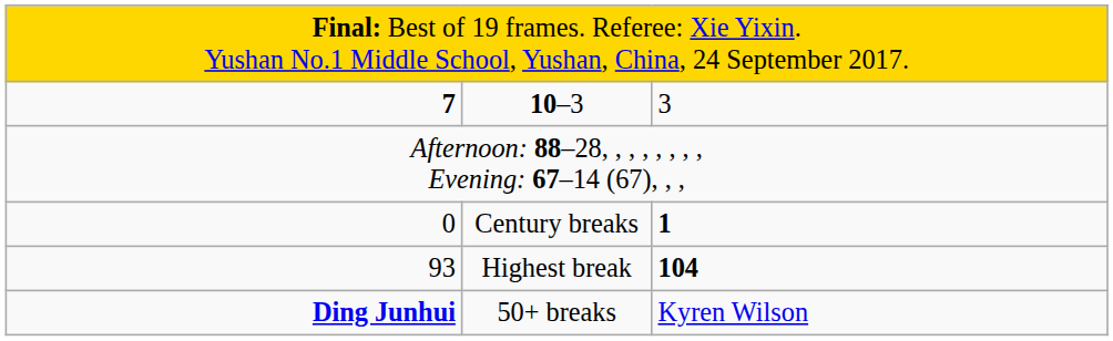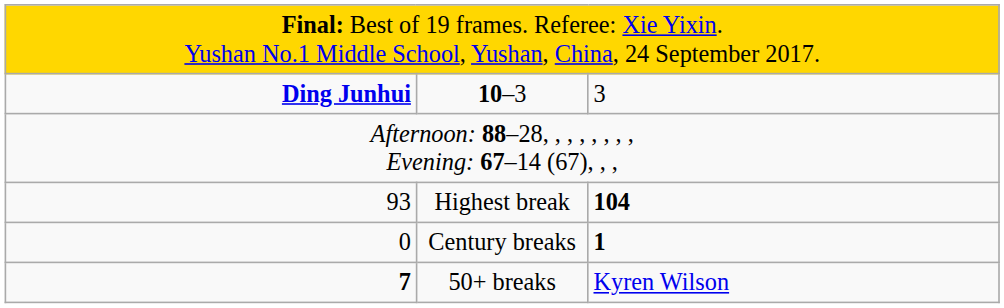 <table class="wikitable" style="font-size: 95%; margin: 1em auto 1em auto;">
 <tr>
 <td colspan="3" align="center" bgcolor="#ffd700"><strong>Final:</strong> Best of 19 frames. Referee: <a href='#'>Xie Yixin</a>.<br><a href='#'>Yushan No.1 Middle School</a>, <a href='#'>Yushan</a>, <a href='#'>China</a>, 24 September 2017.</td>
 </tr>
 <tr>
-<td align="right"><strong>7</strong></td>
+<td width="250" align="right"><strong><a href='#'>Ding Junhui</a></strong> <br> </td>
 <td width="100" align="center"><strong>10</strong>–3</td>
 <td>3</td>
 </tr>
 <tr>
 <td colspan="3" align="center" style="font-size: 100%"><em>Afternoon:</em> <strong>88</strong>–28, , , , , , , ,  <br><em>Evening:</em> <strong>67</strong>–14 (67), , , </td>
 </tr>
 <tr>
+<td align="right">93</td>
+<td align="center">Highest break</td>
+<td><strong>104</strong></td>
+</tr>
+<tr>
 <td align="right">0</td>
 <td align="center">Century breaks</td>
 <td><strong>1</strong></td>
 </tr>
 <tr>
-<td align="right">93</td>
-<td align="center">Highest break</td>
-<td><strong>104</strong></td>
-</tr>
-<tr>
-<td width="250" align="right"><strong><a href='#'>Ding Junhui</a></strong> <br> </td>
+<td align="right"><strong>7</strong></td>
 <td align="center">50+ breaks</td>
 <td width="250"><a href='#'>Kyren Wilson</a> <br> </td>
 </tr>
 </table>
